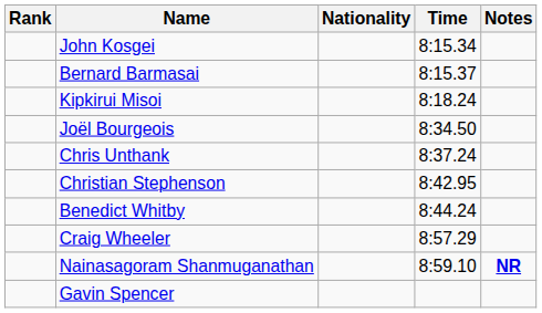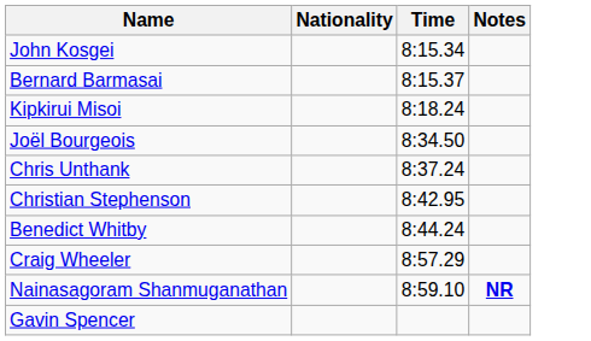 <table class="wikitable sortable" style="text-align:center">
 <tr>
-<th>Rank</th>
 <th>Name</th>
 <th>Nationality</th>
 <th>Time</th>
 <th>Notes</th>
 </tr>
 <tr>
-<td></td>
 <td align=left><a href='#'>John Kosgei</a></td>
 <td align=left></td>
 <td>8:15.34</td>
 <td></td>
 </tr>
 <tr>
-<td></td>
 <td align=left><a href='#'>Bernard Barmasai</a></td>
 <td align=left></td>
 <td>8:15.37</td>
 <td></td>
 </tr>
 <tr>
-<td></td>
 <td align=left><a href='#'>Kipkirui Misoi</a></td>
 <td align=left></td>
 <td>8:18.24</td>
 <td></td>
 </tr>
 <tr>
-<td></td>
 <td align=left><a href='#'>Joël Bourgeois</a></td>
 <td align=left></td>
 <td>8:34.50</td>
 <td></td>
 </tr>
 <tr>
-<td></td>
 <td align=left><a href='#'>Chris Unthank</a></td>
 <td align=left></td>
 <td>8:37.24</td>
 <td></td>
 </tr>
 <tr>
-<td></td>
 <td align=left><a href='#'>Christian Stephenson</a></td>
 <td align=left></td>
 <td>8:42.95</td>
 <td></td>
 </tr>
 <tr>
-<td></td>
 <td align=left><a href='#'>Benedict Whitby</a></td>
 <td align=left></td>
 <td>8:44.24</td>
 <td></td>
 </tr>
 <tr>
-<td></td>
 <td align=left><a href='#'>Craig Wheeler</a></td>
 <td align=left></td>
 <td>8:57.29</td>
 <td></td>
 </tr>
 <tr>
-<td></td>
 <td align=left><a href='#'>Nainasagoram Shanmuganathan</a></td>
 <td align=left></td>
 <td>8:59.10</td>
 <td><strong><a href='#'>NR</a></strong></td>
 </tr>
 <tr>
-<td></td>
 <td align=left><a href='#'>Gavin Spencer</a></td>
 <td align=left></td>
 <td></td>
 <td></td>
 </tr>
 </table>
